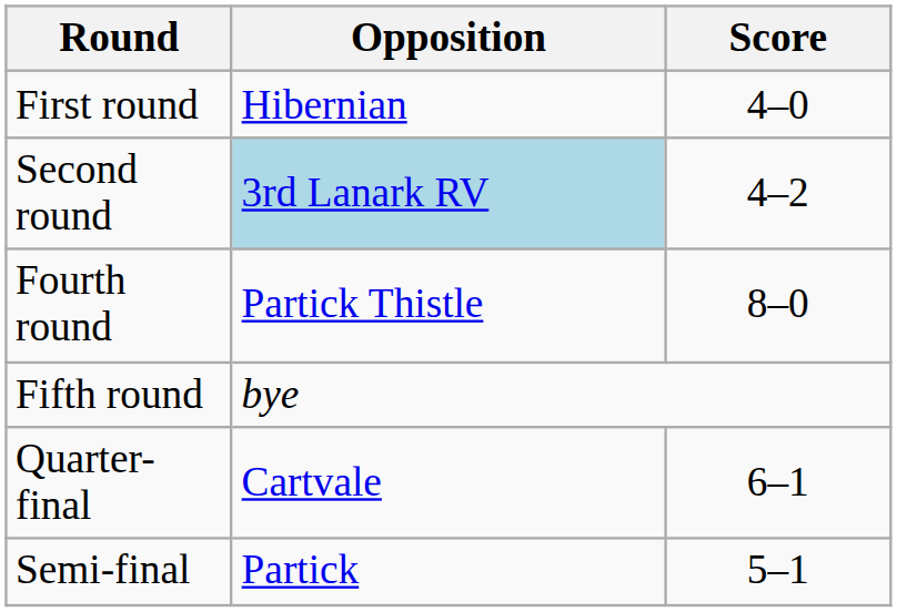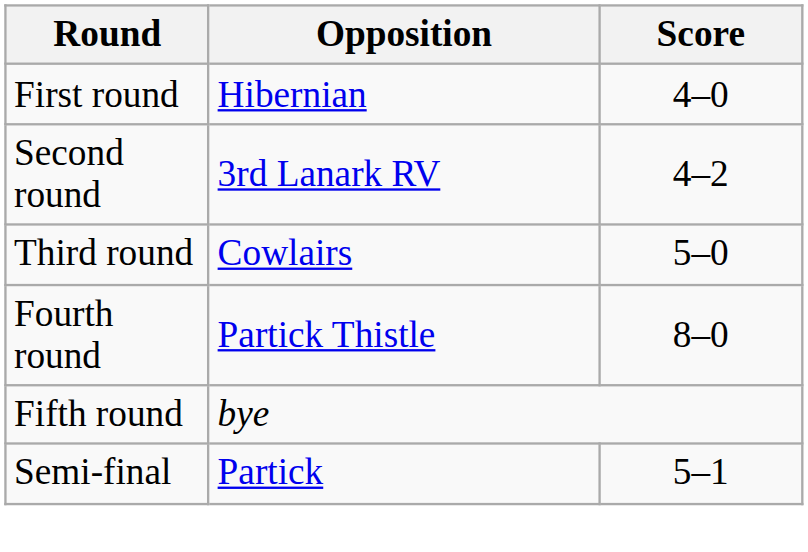 <table class="wikitable" style="text-align:left;margin-left:1em;float:left">
 <tr>
 <th width=80>Round</th>
 <th width=160>Opposition</th>
 <th width=80>Score</th>
 </tr>
 <tr>
 <td>First round</td>
 <td><a href='#'>Hibernian</a></td>
 <td align=center>4–0</td>
 </tr>
 <tr>
 <td>Second round</td>
-<td style="background: lightblue;"><a href='#'>3rd Lanark RV</a></td>
+<td><a href='#'>3rd Lanark RV</a></td>
 <td align=center>4–2</td>
+</tr>
+<tr>
+<td>Third round</td>
+<td><a href='#'>Cowlairs</a></td>
+<td align=center>5–0</td>
 </tr>
 <tr>
 <td>Fourth round</td>
 <td><a href='#'>Partick Thistle</a></td>
 <td align=center>8–0</td>
 </tr>
 <tr>
 <td>Fifth round</td>
 <td colspan="2"><em>bye</em></td>
 </tr>
 <tr>
-<td>Quarter-final</td>
-<td><a href='#'>Cartvale</a></td>
-<td align=center>6–1</td>
-</tr>
-<tr>
 <td>Semi-final</td>
 <td><a href='#'>Partick</a></td>
 <td align=center>5–1</td>
 </tr>
 </table>
